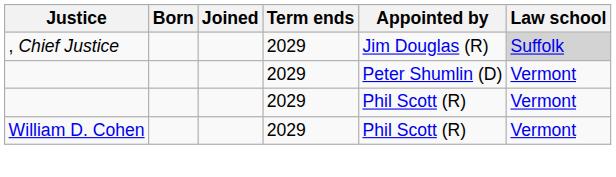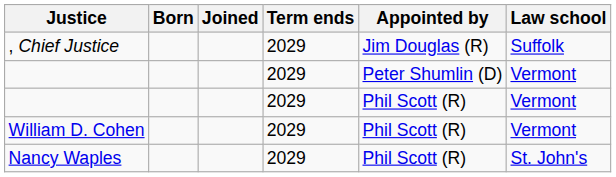 <table class="wikitable sortable">
 <tr>
 <th>Justice</th>
 <th>Born</th>
 <th>Joined</th>
 <th>Term ends</th>
 <th>Appointed by</th>
 <th>Law school</th>
 </tr>
 <tr>
 <td>, <em>Chief Justice</em></td>
 <td></td>
 <td></td>
 <td>2029</td>
 <td><a href='#'>Jim Douglas</a> (R)</td>
-<td style="background: lightgrey;"><a href='#'>Suffolk</a></td>
+<td><a href='#'>Suffolk</a></td>
 </tr>
 <tr>
 <td></td>
 <td></td>
 <td></td>
 <td>2029</td>
 <td><a href='#'>Peter Shumlin</a> (D)</td>
 <td><a href='#'>Vermont</a></td>
 </tr>
 <tr>
 <td></td>
 <td></td>
 <td></td>
 <td>2029</td>
 <td><a href='#'>Phil Scott</a> (R)</td>
 <td><a href='#'>Vermont</a></td>
 </tr>
 <tr>
 <td><a href='#'>William D. Cohen</a></td>
 <td></td>
 <td></td>
 <td>2029</td>
 <td><a href='#'>Phil Scott</a> (R)</td>
 <td><a href='#'>Vermont</a></td>
 </tr>
+<tr>
+<td><a href='#'>Nancy Waples</a></td>
+<td></td>
+<td></td>
+<td>2029</td>
+<td><a href='#'>Phil Scott</a> (R)</td>
+<td><a href='#'>St. John's</a></td>
+</tr>
 </table>
